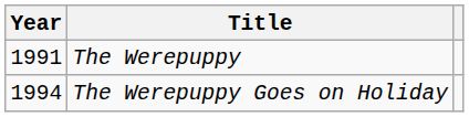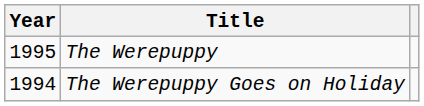 <table class="wikitable">
 <tr>
 <th>Year</th>
 <th>Title</th>
 <th></th>
 </tr>
 <tr>
-<td>1991</td>
+<td>1995</td>
 <td><em>The Werepuppy</em></td>
 <td align="center"></td>
 </tr>
 <tr>
 <td>1994</td>
 <td><em>The Werepuppy Goes on Holiday</em></td>
 <td align="center"></td>
 </tr>
 </table>
